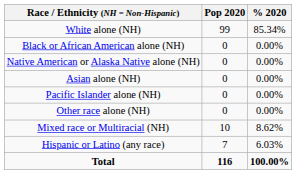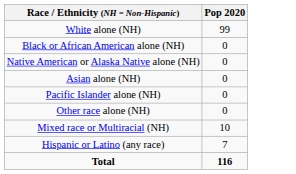 <table class="wikitable" style="text-align:center;">
 <tr>
 <th>Race / Ethnicity <small>(<em>NH = Non-Hispanic</em>)</small></th>
 <th>Pop 2020</th>
-<th>% 2020</th>
 </tr>
 <tr>
 <td><a href='#'>White</a> alone (NH)</td>
 <td>99</td>
-<td>85.34%</td>
 </tr>
 <tr>
 <td><a href='#'>Black or African American</a> alone (NH)</td>
 <td>0</td>
-<td>0.00%</td>
 </tr>
 <tr>
 <td><a href='#'>Native American</a> or <a href='#'>Alaska Native</a> alone (NH)</td>
 <td>0</td>
-<td>0.00%</td>
 </tr>
 <tr>
 <td><a href='#'>Asian</a> alone (NH)</td>
 <td>0</td>
-<td>0.00%</td>
 </tr>
 <tr>
 <td><a href='#'>Pacific Islander</a> alone (NH)</td>
 <td>0</td>
-<td>0.00%</td>
 </tr>
 <tr>
 <td><a href='#'>Other race</a> alone (NH)</td>
 <td>0</td>
-<td>0.00%</td>
 </tr>
 <tr>
 <td><a href='#'>Mixed race or Multiracial</a> (NH)</td>
 <td>10</td>
-<td>8.62%</td>
 </tr>
 <tr>
 <td><a href='#'>Hispanic or Latino</a> (any race)</td>
 <td>7</td>
-<td>6.03%</td>
 </tr>
 <tr>
 <td><strong>Total</strong></td>
 <td><strong>116</strong></td>
-<td><strong>100.00%</strong></td>
 </tr>
 </table>
